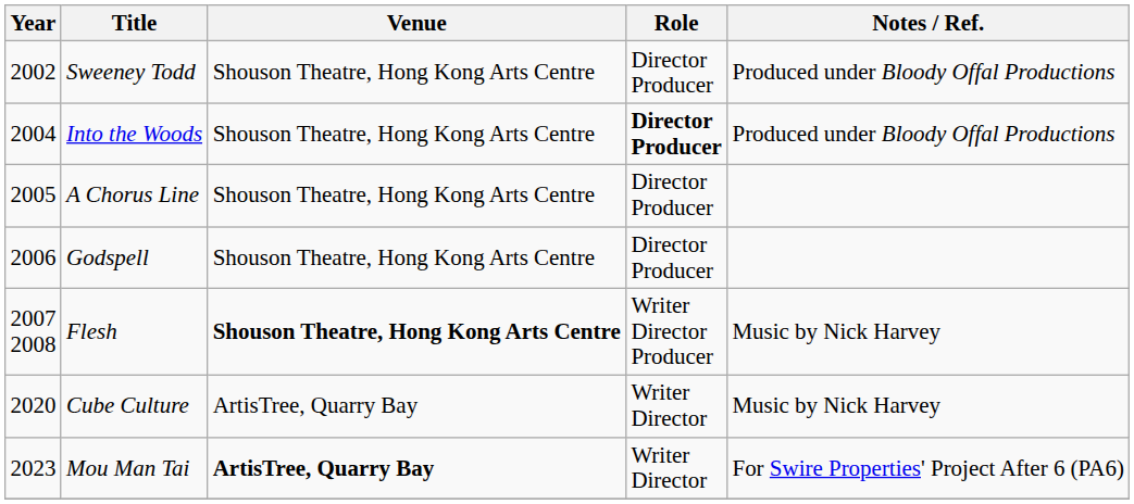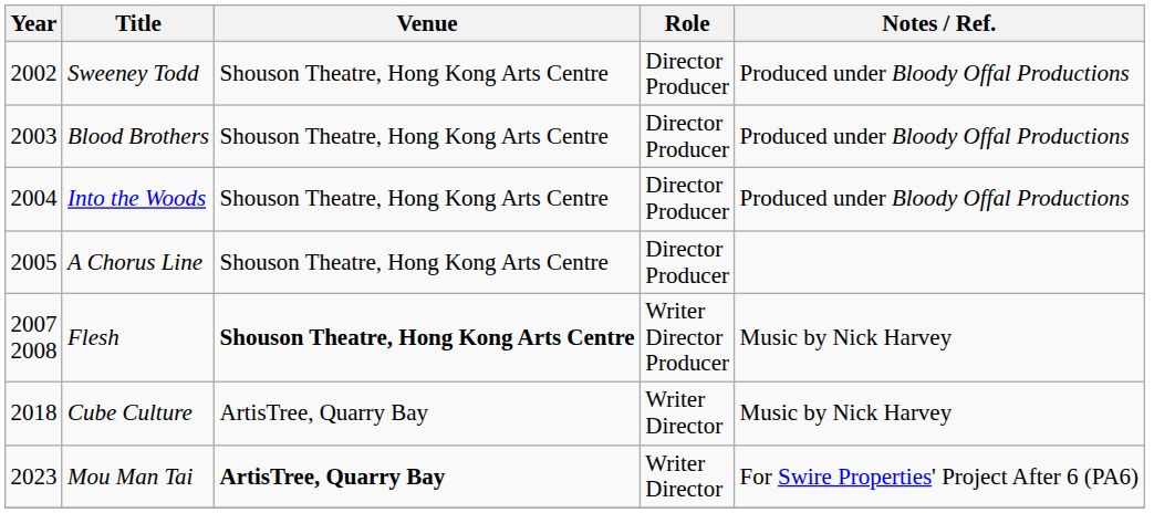 <table class="wikitable sortable" style=text-align:left>
 <tr>
 <th scope="col">Year</th>
 <th scope="col">Title</th>
 <th scope="col">Venue</th>
 <th scope="col">Role</th>
 <th scope="col">Notes / Ref.</th>
 </tr>
 <tr>
 <td>2002</td>
 <td><em>Sweeney Todd</em></td>
 <td>Shouson Theatre, Hong Kong Arts Centre</td>
 <td>Director <br> Producer</td>
 <td>Produced under <em>Bloody Offal Productions</em></td>
 </tr>
 <tr>
+<td>2003</td>
+<td><em>Blood Brothers</em></td>
+<td>Shouson Theatre, Hong Kong Arts Centre</td>
+<td>Director <br> Producer</td>
+<td>Produced under <em>Bloody Offal Productions</em></td>
+</tr>
+<tr>
 <td>2004</td>
 <td><em><a href='#'>Into the Woods</a></em></td>
 <td>Shouson Theatre, Hong Kong Arts Centre</td>
-<td><strong>Director <br> Producer</strong></td>
+<td>Director <br> Producer</td>
 <td>Produced under <em>Bloody Offal Productions</em></td>
 </tr>
 <tr>
 <td>2005</td>
 <td><em>A Chorus Line</em></td>
-<td>Shouson Theatre, Hong Kong Arts Centre</td>
-<td>Director <br> Producer</td>
-<td></td>
-</tr>
-<tr>
-<td>2006</td>
-<td><em>Godspell</em></td>
 <td>Shouson Theatre, Hong Kong Arts Centre</td>
 <td>Director <br> Producer</td>
 <td></td>
 </tr>
 <tr>
 <td>2007<br>2008</td>
 <td><em>Flesh</em></td>
 <td><strong>Shouson Theatre, Hong Kong Arts Centre</strong></td>
 <td>Writer <br> Director <br> Producer</td>
 <td>Music by Nick Harvey</td>
 </tr>
 <tr>
-<td>2020</td>
+<td>2018</td>
 <td><em>Cube Culture</em></td>
 <td>ArtisTree, Quarry Bay</td>
 <td>Writer <br> Director</td>
 <td>Music by Nick Harvey</td>
 </tr>
 <tr>
 <td>2023</td>
 <td><em>Mou Man Tai</em></td>
 <td><strong>ArtisTree, Quarry Bay</strong></td>
 <td>Writer <br> Director</td>
 <td>For <a href='#'>Swire Properties</a>' Project After 6 (PA6)</td>
 </tr>
 <tr>
 </tr>
 </table>
